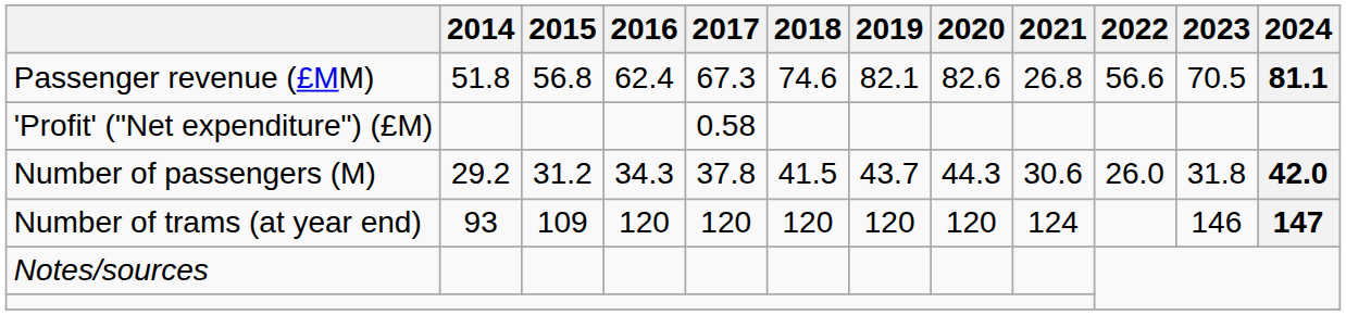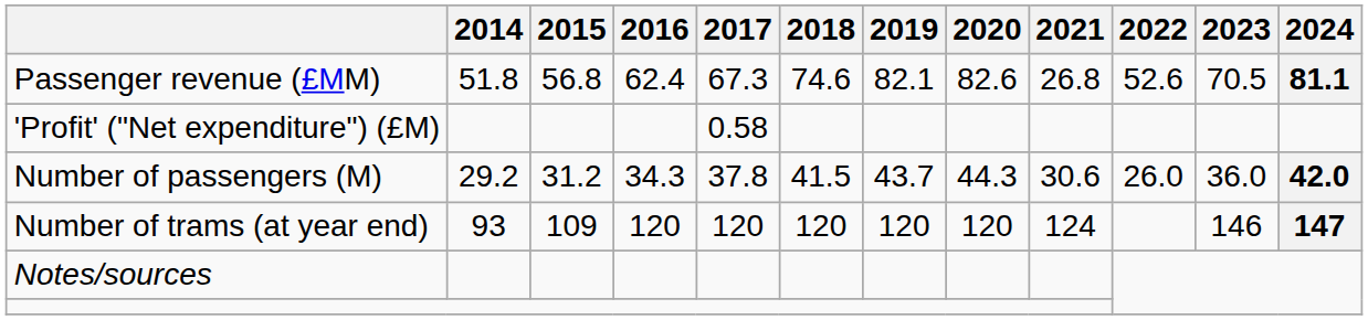 <table class="wikitable" style="text-align:center; margin: 0.5em auto;">
 <tr>
 <th></th>
 <th>2014</th>
 <th>2015</th>
 <th>2016</th>
 <th>2017</th>
 <th>2018</th>
 <th>2019</th>
 <th>2020</th>
 <th>2021</th>
 <th>2022</th>
 <th>2023</th>
 <th>2024</th>
 </tr>
 <tr>
 <td style="text-align: left">Passenger revenue (<a href='#'>£M</a>M)</td>
 <td>51.8</td>
 <td>56.8</td>
 <td>62.4</td>
 <td>67.3</td>
 <td>74.6</td>
 <td>82.1</td>
 <td>82.6</td>
 <td>26.8</td>
-<td>56.6</td>
+<td>52.6</td>
 <td>70.5</td>
 <th>81.1</th>
 </tr>
 <tr>
 <td style="text-align: left">'Profit' ("Net expenditure") (£M)</td>
 <td></td>
 <td></td>
 <td></td>
 <td>0.58</td>
 <td></td>
 <td></td>
 <td></td>
 <td></td>
 <td></td>
 <td></td>
 </tr>
 <tr>
 <td style="text-align: left">Number of passengers (M)</td>
 <td>29.2</td>
 <td>31.2</td>
 <td>34.3</td>
 <td>37.8</td>
 <td>41.5</td>
 <td>43.7</td>
 <td>44.3</td>
 <td>30.6</td>
 <td>26.0</td>
-<td>31.8</td>
+<td>36.0</td>
 <th>42.0</th>
 </tr>
 <tr>
 <td style="text-align: left">Number of trams (at year end)</td>
 <td>93</td>
 <td>109</td>
 <td>120</td>
 <td>120</td>
 <td>120</td>
 <td>120</td>
 <td>120</td>
 <td>124</td>
 <td></td>
 <td>146</td>
 <th>147</th>
 </tr>
 <tr>
 <td style="text-align: left"><em>Notes/sources</em></td>
 <td><br></td>
 <td><br></td>
 <td><br></td>
 <td><br></td>
 <td><br></td>
 <td><br></td>
 <td><br></td>
 <td><br></td>
 </tr>
 <tr>
 <td colspan="9" style="text-align:left;"></td>
 </tr>
 </table>
